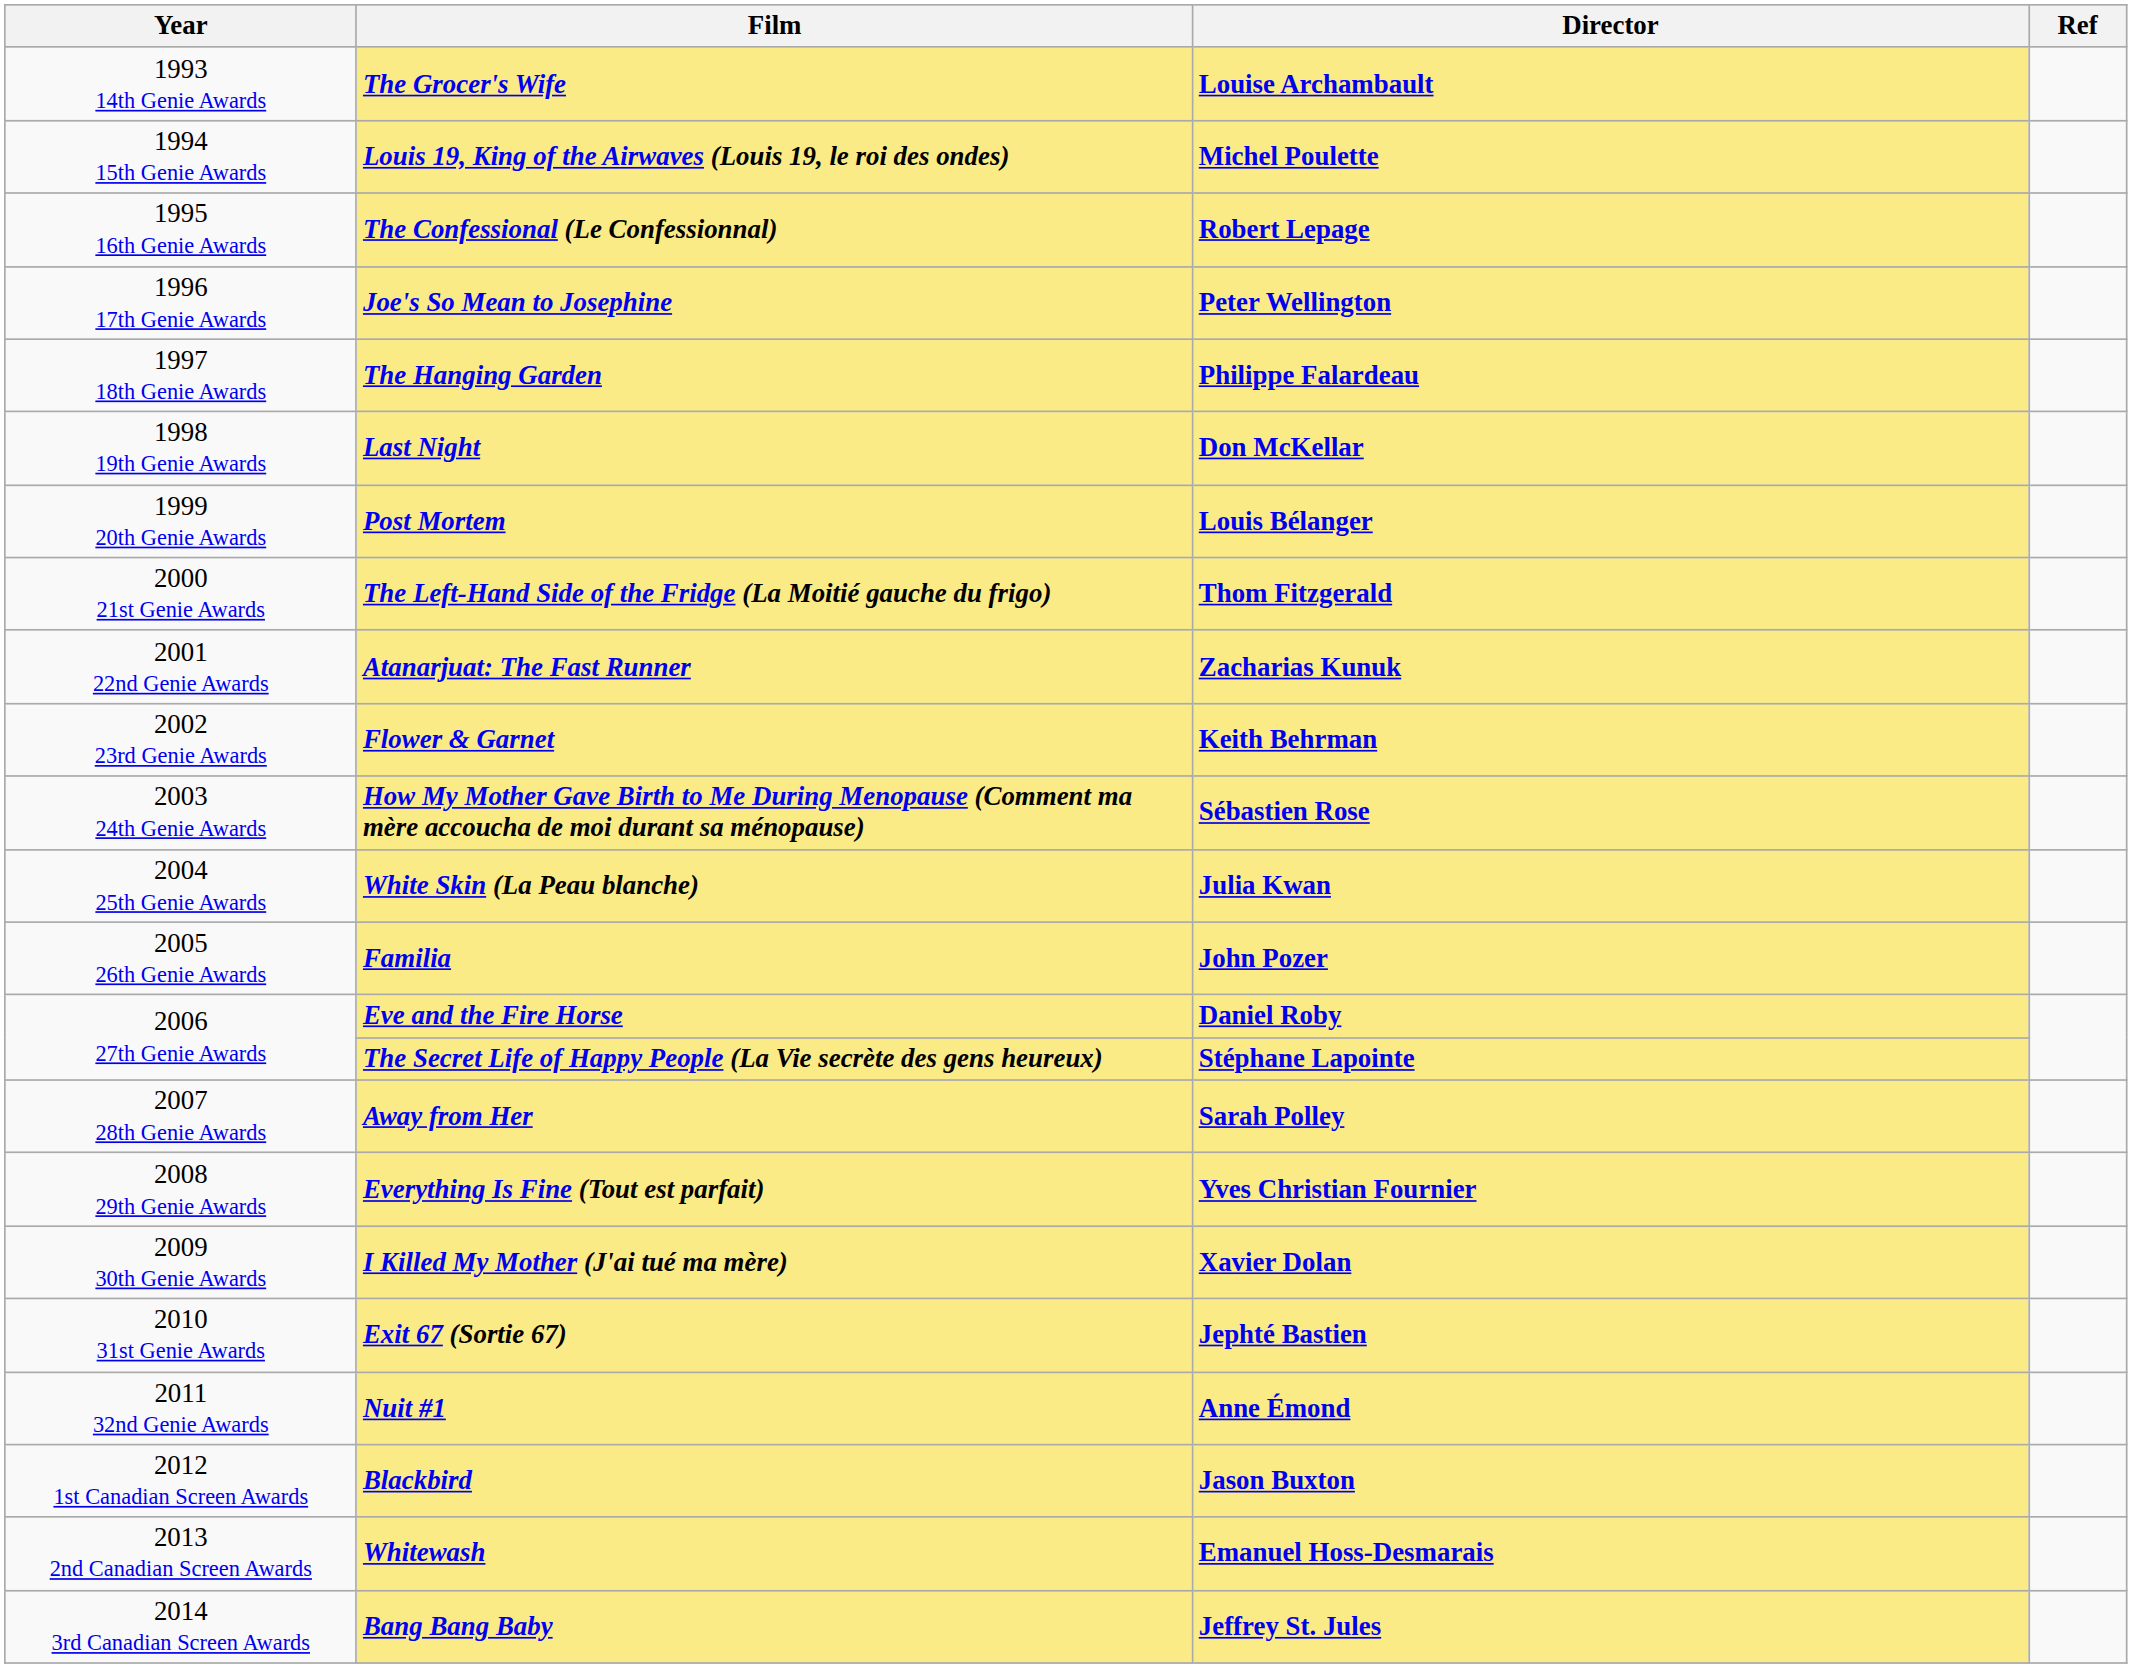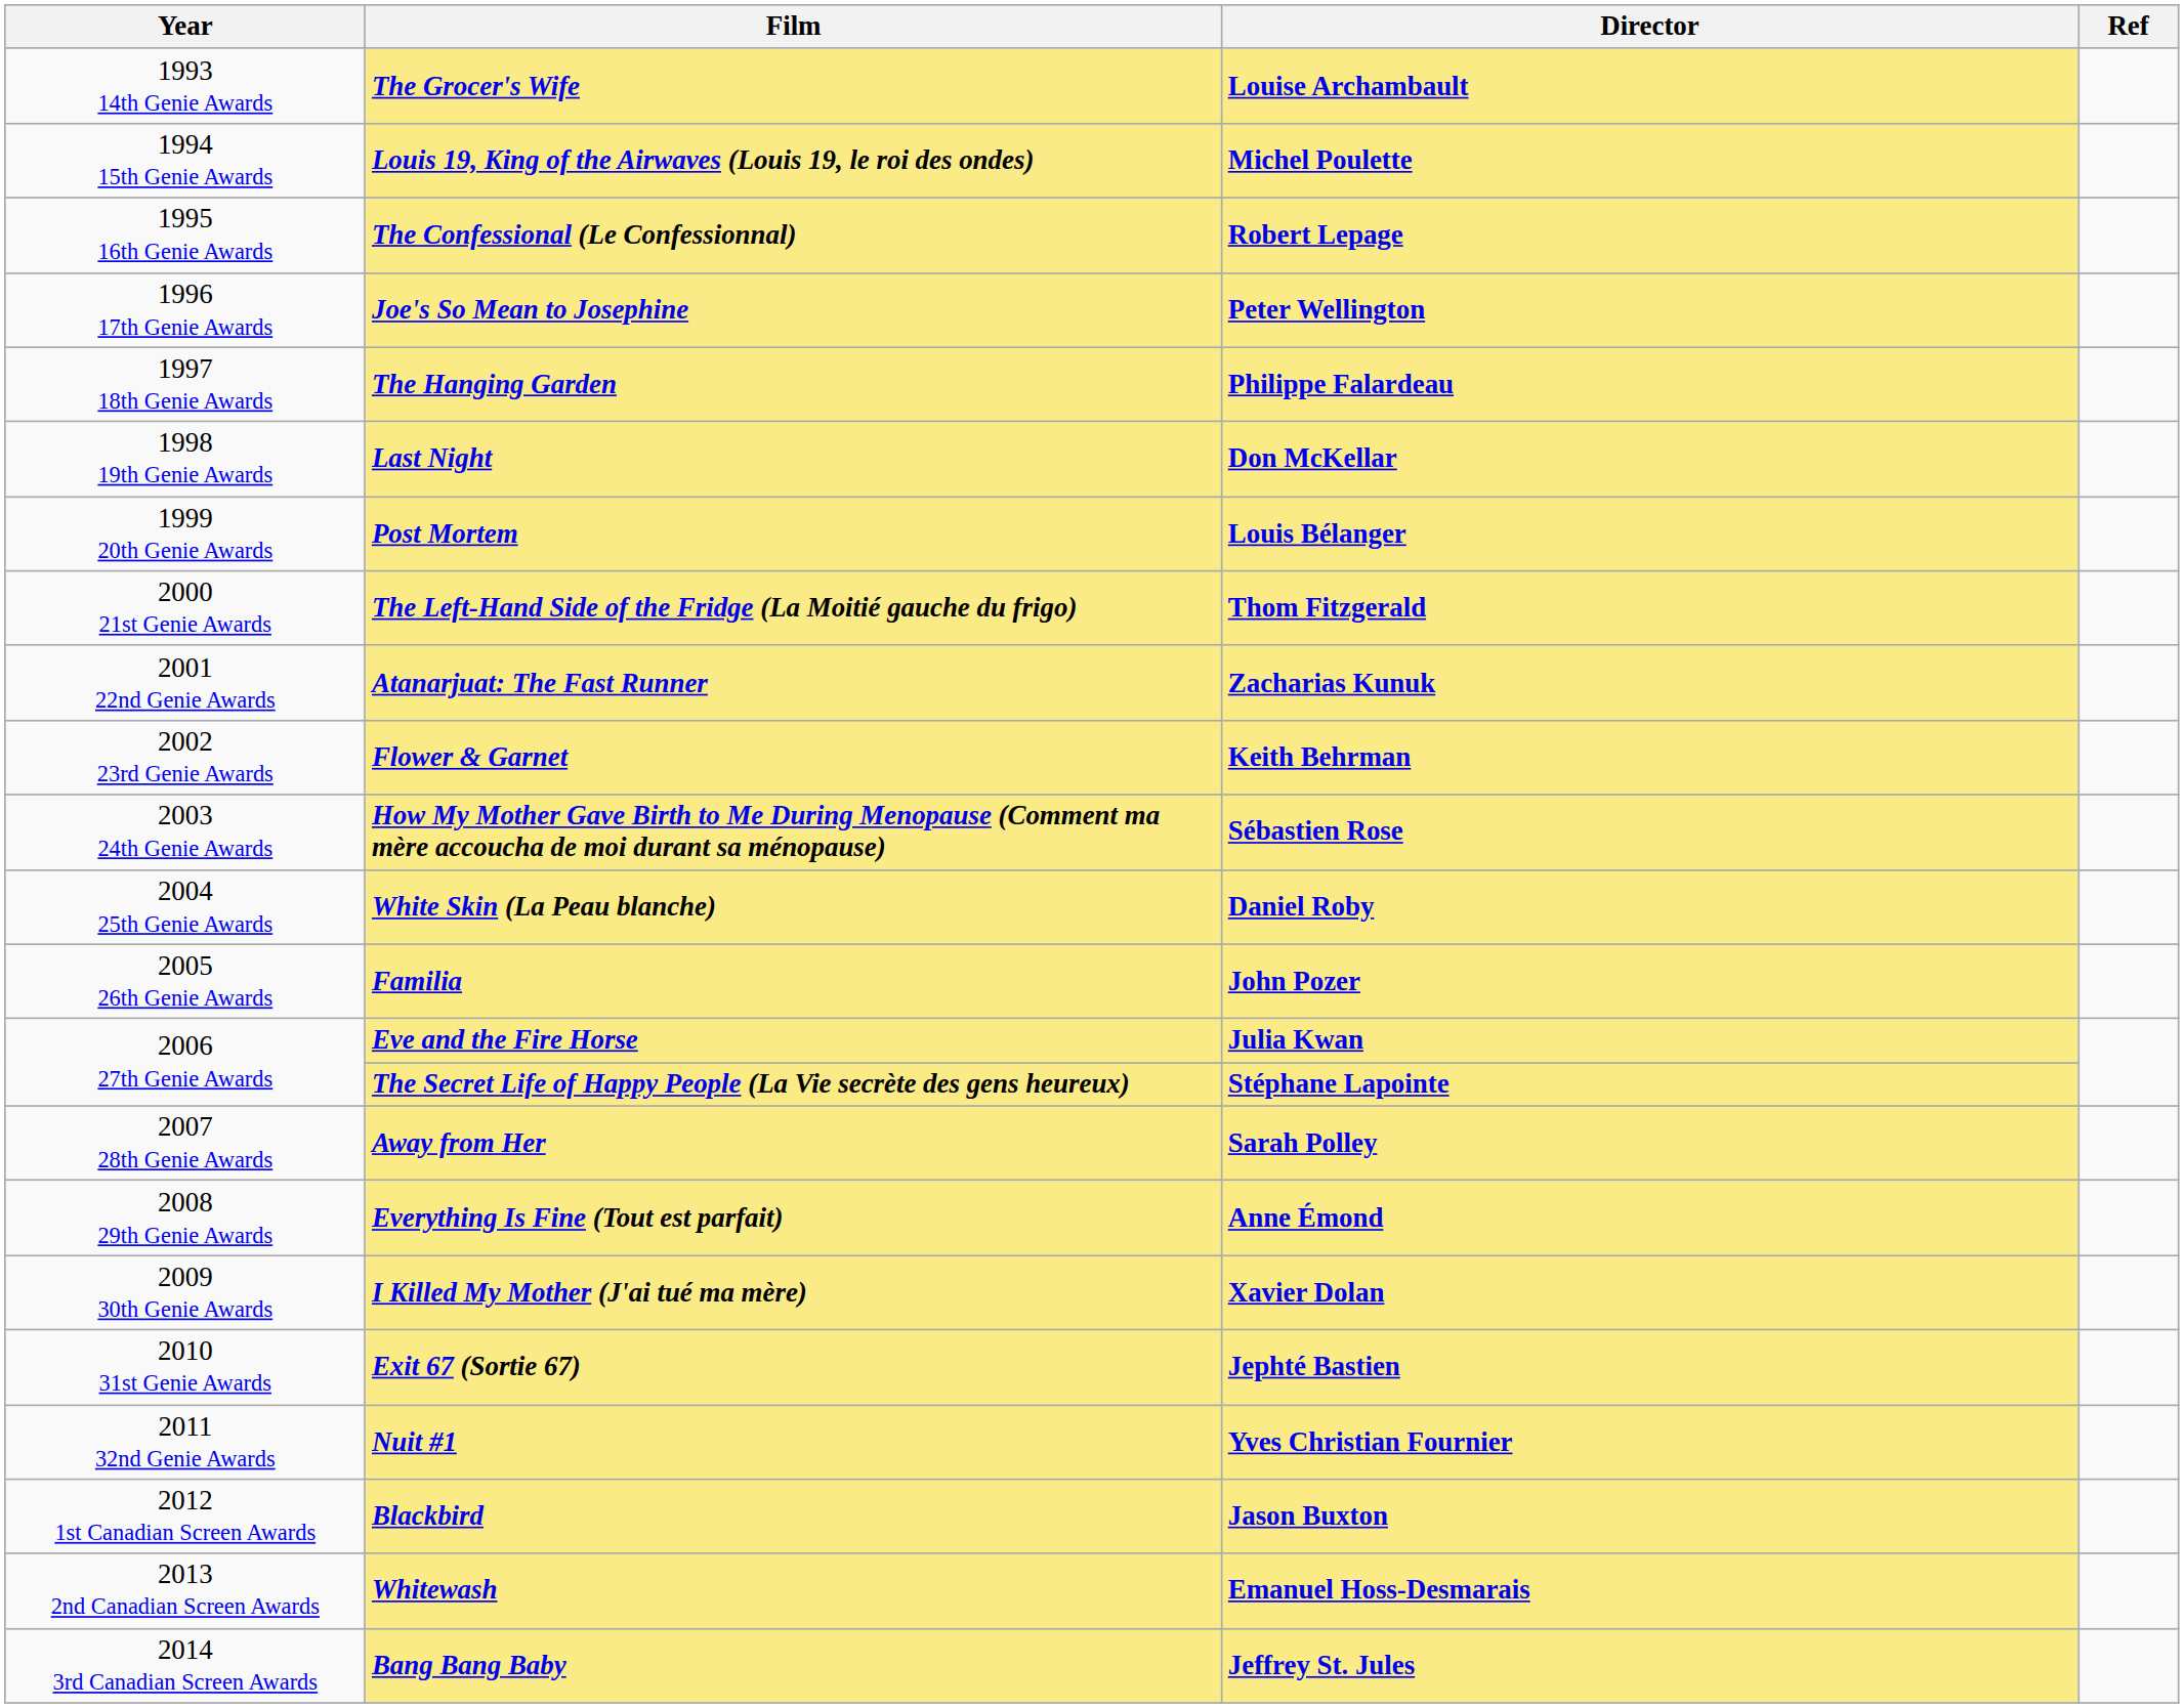 <table class="wikitable" width="100%">
 <tr>
 <th width=8%>Year</th>
 <th width=19%>Film</th>
 <th width=19%>Director</th>
 <th width=2%>Ref</th>
 </tr>
 <tr>
 <td align="center">1993<br><small><a href='#'>14th Genie Awards</a></small></td>
 <td style="background:#FAEB86;"><strong><em><a href='#'>The Grocer's Wife</a></em></strong></td>
 <td style="background:#FAEB86;"><strong><a href='#'>Louise Archambault</a></strong></td>
 <td></td>
 </tr>
 <tr>
 <td align="center">1994<br><small><a href='#'>15th Genie Awards</a></small></td>
 <td style="background:#FAEB86;"><strong><em><a href='#'>Louis 19, King of the Airwaves</a> (Louis 19, le roi des ondes)</em></strong></td>
 <td style="background:#FAEB86;"><strong><a href='#'>Michel Poulette</a></strong></td>
 <td></td>
 </tr>
 <tr>
 <td align="center">1995<br><small><a href='#'>16th Genie Awards</a></small></td>
 <td style="background:#FAEB86;"><strong><em><a href='#'>The Confessional</a> (Le Confessionnal)</em></strong></td>
 <td style="background:#FAEB86;"><strong><a href='#'>Robert Lepage</a></strong></td>
 <td></td>
 </tr>
 <tr>
 <td align="center">1996<br><small><a href='#'>17th Genie Awards</a></small></td>
 <td style="background:#FAEB86;"><strong><em><a href='#'>Joe's So Mean to Josephine</a></em></strong></td>
 <td style="background:#FAEB86;"><strong><a href='#'>Peter Wellington</a></strong></td>
 <td></td>
 </tr>
 <tr>
 <td align="center">1997<br><small><a href='#'>18th Genie Awards</a></small></td>
 <td style="background:#FAEB86;"><strong><em><a href='#'>The Hanging Garden</a></em></strong></td>
 <td style="background:#FAEB86;"><strong><a href='#'>Philippe Falardeau</a></strong></td>
 <td></td>
 </tr>
 <tr>
 <td align="center">1998<br><small><a href='#'>19th Genie Awards</a></small></td>
 <td style="background:#FAEB86;"><strong><em><a href='#'>Last Night</a></em></strong></td>
 <td style="background:#FAEB86;"><strong><a href='#'>Don McKellar</a></strong></td>
 <td></td>
 </tr>
 <tr>
 <td align="center">1999<br><small><a href='#'>20th Genie Awards</a></small></td>
 <td style="background:#FAEB86;"><strong><em><a href='#'>Post Mortem</a></em></strong></td>
 <td style="background:#FAEB86;"><strong><a href='#'>Louis Bélanger</a></strong></td>
 <td></td>
 </tr>
 <tr>
 <td align="center">2000<br><small><a href='#'>21st Genie Awards</a></small></td>
 <td style="background:#FAEB86;"><strong><em><a href='#'>The Left-Hand Side of the Fridge</a> (La Moitié gauche du frigo)</em></strong></td>
 <td style="background:#FAEB86;"><strong><a href='#'>Thom Fitzgerald</a></strong></td>
 <td></td>
 </tr>
 <tr>
 <td align="center">2001<br><small><a href='#'>22nd Genie Awards</a></small></td>
 <td style="background:#FAEB86;"><strong><em><a href='#'>Atanarjuat: The Fast Runner</a></em></strong></td>
 <td style="background:#FAEB86;"><strong><a href='#'>Zacharias Kunuk</a></strong></td>
 <td></td>
 </tr>
 <tr>
 <td align="center">2002<br><small><a href='#'>23rd Genie Awards</a></small></td>
 <td style="background:#FAEB86;"><strong><em><a href='#'>Flower & Garnet</a></em></strong></td>
 <td style="background:#FAEB86;"><strong><a href='#'>Keith Behrman</a></strong></td>
 <td></td>
 </tr>
 <tr>
 <td align="center">2003<br><small><a href='#'>24th Genie Awards</a></small></td>
 <td style="background:#FAEB86;"><strong><em><a href='#'>How My Mother Gave Birth to Me During Menopause</a> (Comment ma mère accoucha de moi durant sa ménopause)</em></strong></td>
 <td style="background:#FAEB86;"><strong><a href='#'>Sébastien Rose</a></strong></td>
 <td></td>
 </tr>
 <tr>
 <td align="center">2004<br><small><a href='#'>25th Genie Awards</a></small></td>
 <td style="background:#FAEB86;"><strong><em><a href='#'>White Skin</a> (La Peau blanche)</em></strong></td>
-<td style="background:#FAEB86;"><strong><a href='#'>Julia Kwan</a></strong></td>
+<td style="background:#FAEB86;"><strong><a href='#'>Daniel Roby</a></strong></td>
 <td></td>
 </tr>
 <tr>
 <td align="center">2005<br><small><a href='#'>26th Genie Awards</a></small></td>
 <td style="background:#FAEB86;"><strong><em><a href='#'>Familia</a></em></strong></td>
 <td style="background:#FAEB86;"><strong><a href='#'>John Pozer</a></strong></td>
 <td></td>
 </tr>
 <tr>
 <td align="center" rowspan=2>2006<br><small><a href='#'>27th Genie Awards</a></small></td>
 <td style="background:#FAEB86;"><strong><em><a href='#'>Eve and the Fire Horse</a></em></strong></td>
-<td style="background:#FAEB86;"><strong><a href='#'>Daniel Roby</a></strong></td>
+<td style="background:#FAEB86;"><strong><a href='#'>Julia Kwan</a></strong></td>
 <td rowspan=2></td>
 </tr>
 <tr>
 <td style="background:#FAEB86;"><strong><em><a href='#'>The Secret Life of Happy People</a> (La Vie secrète des gens heureux)</em></strong></td>
 <td style="background:#FAEB86;"><strong><a href='#'>Stéphane Lapointe</a></strong></td>
 </tr>
 <tr>
 <td align="center">2007<br><small><a href='#'>28th Genie Awards</a></small></td>
 <td style="background:#FAEB86;"><strong><em><a href='#'>Away from Her</a></em></strong></td>
 <td style="background:#FAEB86;"><strong><a href='#'>Sarah Polley</a></strong></td>
 <td></td>
 </tr>
 <tr>
 <td align="center">2008<br><small><a href='#'>29th Genie Awards</a></small></td>
 <td style="background:#FAEB86;"><strong><em><a href='#'>Everything Is Fine</a> (Tout est parfait)</em></strong></td>
-<td style="background:#FAEB86;"><strong><a href='#'>Yves Christian Fournier</a></strong></td>
+<td style="background:#FAEB86;"><strong><a href='#'>Anne Émond</a></strong></td>
 <td></td>
 </tr>
 <tr>
 <td align="center">2009<br><small><a href='#'>30th Genie Awards</a></small></td>
 <td style="background:#FAEB86;"><strong><em><a href='#'>I Killed My Mother</a> (J'ai tué ma mère)</em></strong></td>
 <td style="background:#FAEB86;"><strong><a href='#'>Xavier Dolan</a></strong></td>
 <td></td>
 </tr>
 <tr>
 <td align="center">2010<br><small><a href='#'>31st Genie Awards</a></small></td>
 <td style="background:#FAEB86;"><strong><em><a href='#'>Exit 67</a> (Sortie 67)</em></strong></td>
 <td style="background:#FAEB86;"><strong><a href='#'>Jephté Bastien</a></strong></td>
 <td></td>
 </tr>
 <tr>
 <td align="center">2011<br><small><a href='#'>32nd Genie Awards</a></small></td>
 <td style="background:#FAEB86;"><strong><em><a href='#'>Nuit #1</a></em></strong></td>
-<td style="background:#FAEB86;"><strong><a href='#'>Anne Émond</a></strong></td>
+<td style="background:#FAEB86;"><strong><a href='#'>Yves Christian Fournier</a></strong></td>
 <td></td>
 </tr>
 <tr>
 <td align="center">2012<br><small><a href='#'>1st Canadian Screen Awards</a></small></td>
 <td style="background:#FAEB86;"><strong><em><a href='#'>Blackbird</a></em></strong></td>
 <td style="background:#FAEB86;"><strong><a href='#'>Jason Buxton</a></strong></td>
 <td></td>
 </tr>
 <tr>
 <td align="center">2013<br><small><a href='#'>2nd Canadian Screen Awards</a></small></td>
 <td style="background:#FAEB86;"><strong><em><a href='#'>Whitewash</a></em></strong></td>
 <td style="background:#FAEB86;"><strong><a href='#'>Emanuel Hoss-Desmarais</a></strong></td>
 <td></td>
 </tr>
 <tr>
 <td align="center">2014<br><small><a href='#'>3rd Canadian Screen Awards</a></small></td>
 <td style="background:#FAEB86;"><strong><em><a href='#'>Bang Bang Baby</a></em></strong></td>
 <td style="background:#FAEB86;"><strong><a href='#'>Jeffrey St. Jules</a></strong></td>
 <td></td>
 </tr>
 </table>
